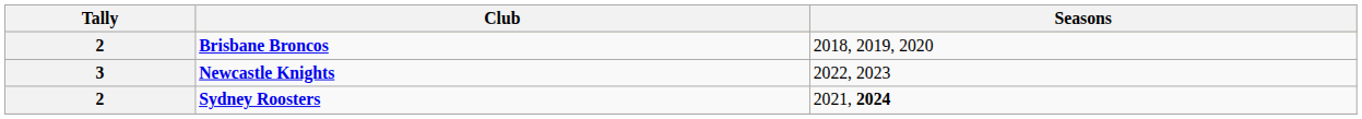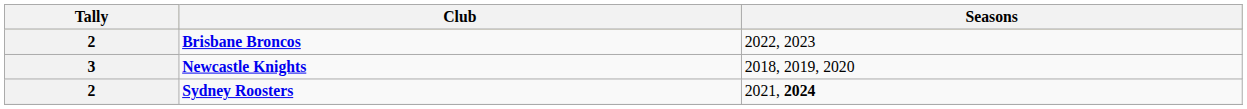 <table class="wikitable" style="width:100%;">
 <tr style="background:#bdb76b;">
 <th>Tally</th>
 <th>Club</th>
 <th>Seasons</th>
 </tr>
 <tr>
 <th>2</th>
 <td> <strong><a href='#'>Brisbane Broncos</a></strong></td>
-<td>2018, 2019, 2020</td>
+<td>2022, 2023</td>
 </tr>
 <tr>
 <th>3</th>
 <td> <strong><a href='#'>Newcastle Knights</a></strong></td>
-<td>2022, 2023</td>
+<td>2018, 2019, 2020</td>
 </tr>
 <tr>
 <th>2</th>
 <td> <strong><a href='#'>Sydney Roosters</a></strong></td>
 <td>2021, <strong>2024</strong></td>
 </tr>
 <tr>
 </tr>
 </table>
